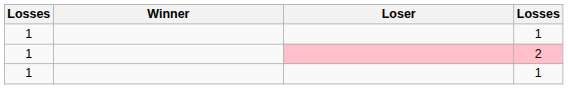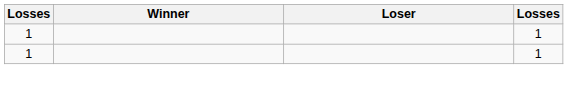 <table class=wikitable>
 <tr>
 <th style="width:0.5em">Losses</th>
 <th style="width:18em">Winner</th>
 <th style="width:18em">Loser</th>
 <th style="width:0.5em">Losses</th>
 </tr>
 <tr>
 <td align=center>1</td>
 <td></td>
 <td></td>
 <td align=center>1</td>
 </tr>
 <tr>
 <td align=center>1</td>
 <td></td>
-<td bgcolor=pink></td>
-<td bgcolor=pink align=center>2</td>
-</tr>
-<tr>
-<td align=center>1</td>
-<td></td>
 <td></td>
 <td align=center>1</td>
 </tr>
 </table>
